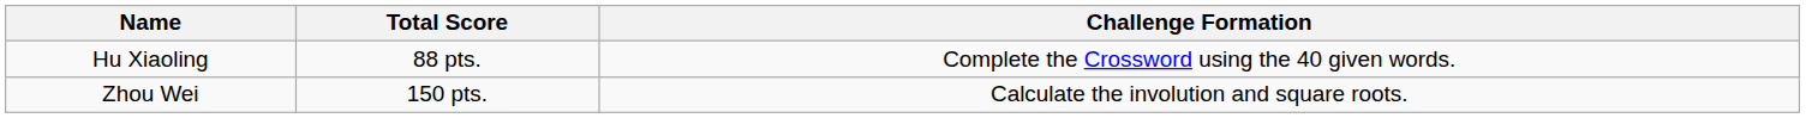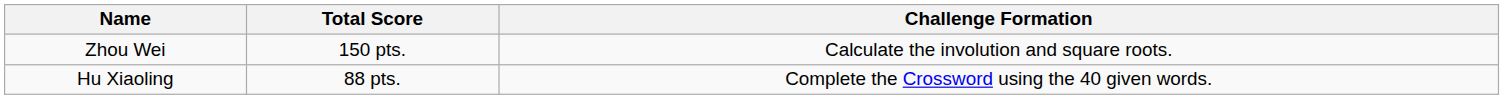 <table class="wikitable" style="width:80%; text-align:center">
 <tr>
 <th>Name</th>
 <th>Total Score</th>
 <th>Challenge Formation</th>
 </tr>
 <tr>
+<td>Zhou Wei</td>
+<td>150 pts.</td>
+<td>Calculate the involution and square roots.</td>
+</tr>
+<tr>
 <td>Hu Xiaoling</td>
 <td>88 pts.</td>
 <td>Complete the <a href='#'>Crossword</a> using the 40 given words.</td>
 </tr>
-<tr>
-<td>Zhou Wei</td>
-<td>150 pts.</td>
-<td>Calculate the involution and square roots.</td>
-</tr>
 </table>
